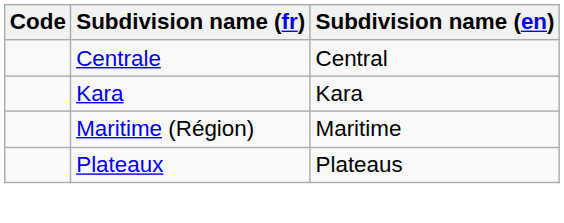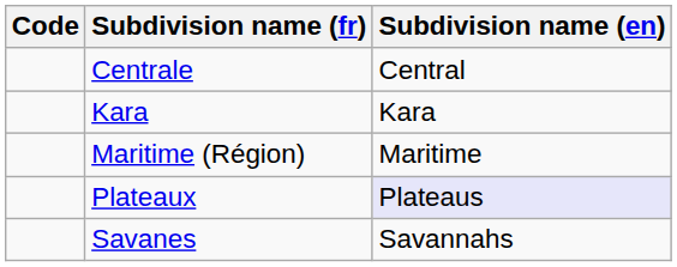 <table class="wikitable sortable">
 <tr>
 <th>Code</th>
 <th>Subdivision name (<a href='#'>fr</a>)</th>
 <th>Subdivision name (<a href='#'>en</a>) </th>
 </tr>
 <tr>
 <td></td>
 <td><a href='#'>Centrale</a></td>
 <td>Central</td>
 </tr>
 <tr>
 <td></td>
 <td><a href='#'>Kara</a></td>
 <td>Kara</td>
 </tr>
 <tr>
 <td></td>
 <td><a href='#'>Maritime</a> (Région)</td>
 <td>Maritime</td>
 </tr>
 <tr>
 <td></td>
 <td><a href='#'>Plateaux</a></td>
-<td>Plateaus</td>
+<td style="background: lavender;">Plateaus</td>
+</tr>
+<tr>
+<td></td>
+<td><a href='#'>Savanes</a></td>
+<td>Savannahs</td>
 </tr>
 </table>
